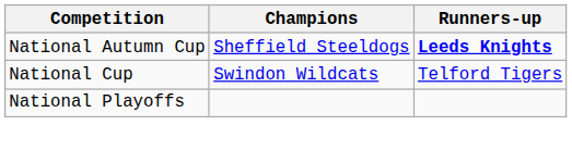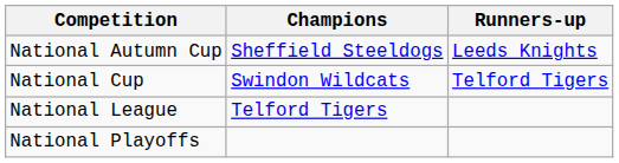 <table class="wikitable">
 <tr>
 <th>Competition</th>
 <th>Champions</th>
 <th>Runners-up</th>
 </tr>
 <tr>
 <td>National Autumn Cup</td>
 <td><a href='#'>Sheffield Steeldogs</a></td>
-<td><strong><a href='#'>Leeds Knights</a></strong></td>
+<td><a href='#'>Leeds Knights</a></td>
 </tr>
 <tr>
 <td>National Cup</td>
 <td><a href='#'>Swindon Wildcats</a></td>
 <td><a href='#'>Telford Tigers</a></td>
 </tr>
 <tr>
+<td>National League</td>
+<td><a href='#'>Telford Tigers</a></td>
+<td></td>
+</tr>
+<tr>
 <td>National Playoffs</td>
 <td></td>
 <td></td>
 </tr>
 </table>
